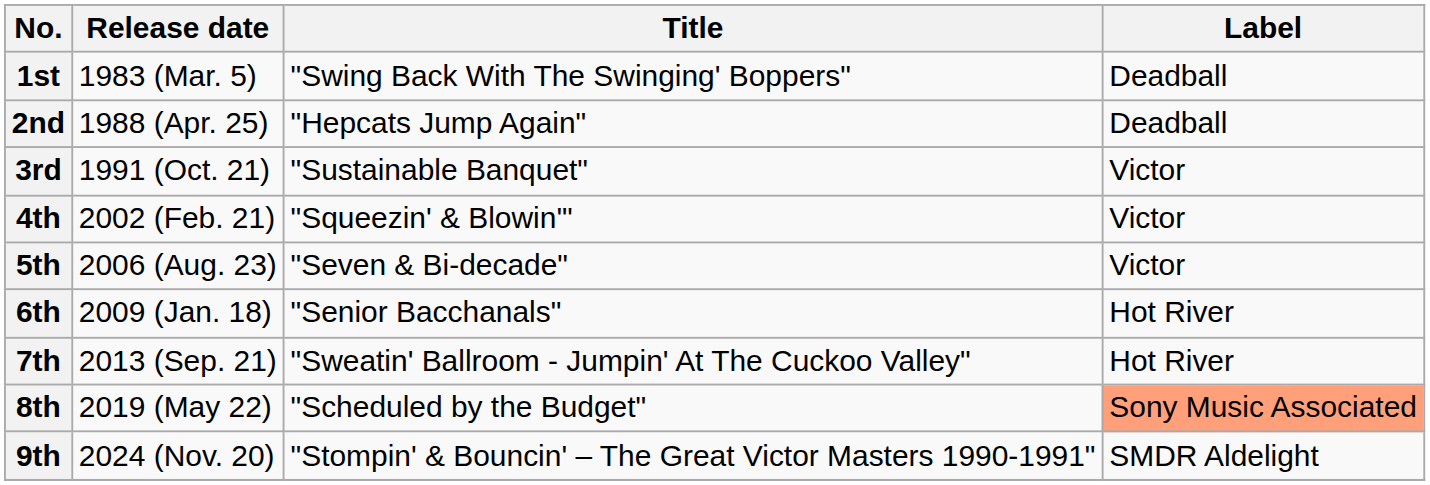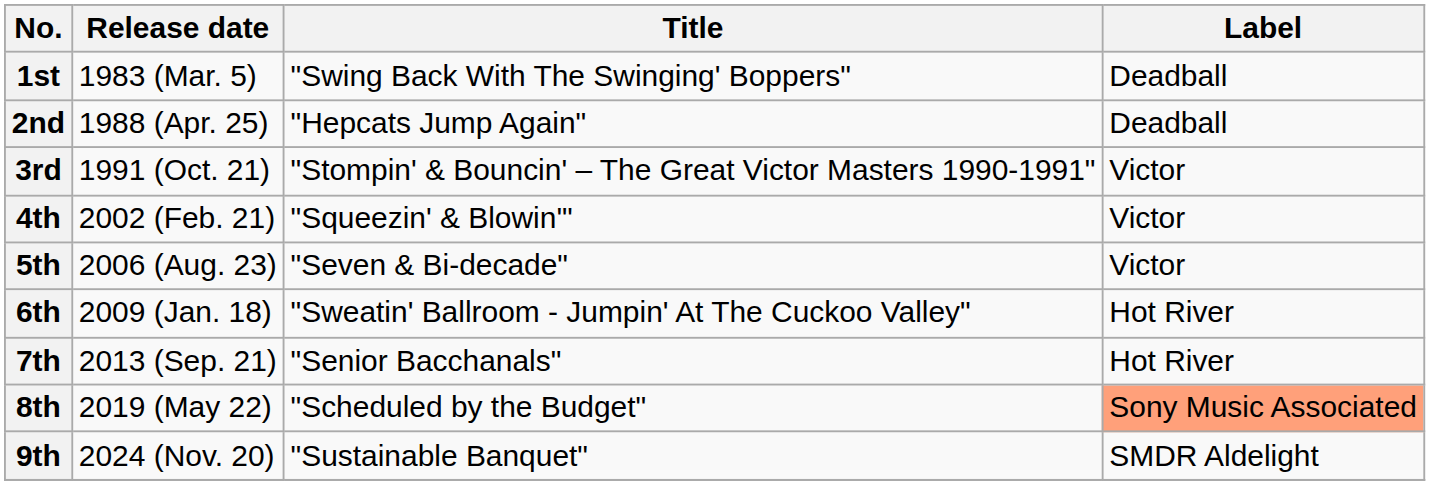 <table class="wikitable">
 <tr>
 <th>No.</th>
 <th>Release date</th>
 <th>Title</th>
 <th>Label</th>
 </tr>
 <tr>
 <th>1st</th>
 <td>1983 (Mar. 5)</td>
 <td>"Swing Back With The Swinging' Boppers"</td>
 <td>Deadball</td>
 </tr>
 <tr>
 <th>2nd</th>
 <td>1988 (Apr. 25)</td>
 <td>"Hepcats Jump Again"</td>
 <td>Deadball</td>
 </tr>
 <tr>
 <th>3rd</th>
 <td>1991 (Oct. 21)</td>
-<td>"Sustainable Banquet"</td>
+<td>"Stompin' & Bouncin' – The Great Victor Masters 1990-1991"</td>
 <td>Victor</td>
 </tr>
 <tr>
 <th>4th</th>
 <td>2002 (Feb. 21)</td>
 <td>"Squeezin' & Blowin'"</td>
 <td>Victor</td>
 </tr>
 <tr>
 <th>5th</th>
 <td>2006 (Aug. 23)</td>
 <td>"Seven & Bi-decade"</td>
 <td>Victor</td>
 </tr>
 <tr>
 <th>6th</th>
 <td>2009 (Jan. 18)</td>
-<td>"Senior Bacchanals"</td>
+<td>"Sweatin' Ballroom - Jumpin' At The Cuckoo Valley"</td>
 <td>Hot River</td>
 </tr>
 <tr>
 <th>7th</th>
 <td>2013 (Sep. 21)</td>
-<td>"Sweatin' Ballroom - Jumpin' At The Cuckoo Valley"</td>
+<td>"Senior Bacchanals"</td>
 <td>Hot River</td>
 </tr>
 <tr>
 <th>8th</th>
 <td>2019 (May 22)</td>
 <td>"Scheduled by the Budget"</td>
 <td style="background: lightsalmon;">Sony Music Associated</td>
 </tr>
 <tr>
 <th>9th</th>
 <td>2024 (Nov. 20)</td>
-<td>"Stompin' & Bouncin' – The Great Victor Masters 1990-1991"</td>
+<td>"Sustainable Banquet"</td>
 <td>SMDR Aldelight</td>
 </tr>
 <tr>
 </tr>
 </table>
